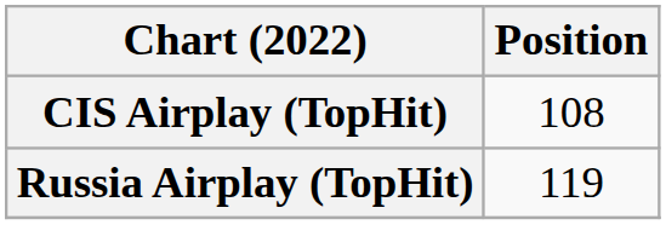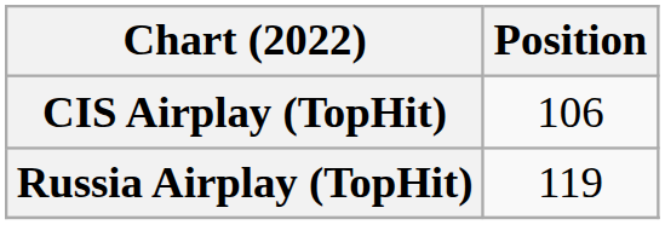 <table class="wikitable sortable plainrowheaders" style="text-align:center;">
 <tr>
 <th scope="col">Chart (2022)</th>
 <th scope="col">Position</th>
 </tr>
 <tr>
 <th scope="row">CIS Airplay (TopHit)</th>
-<td>108</td>
+<td>106</td>
 </tr>
 <tr>
 <th scope="row">Russia Airplay (TopHit)</th>
 <td>119</td>
 </tr>
 <tr>
 </tr>
 </table>
